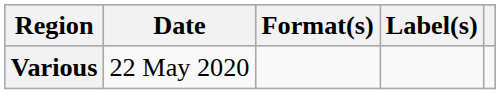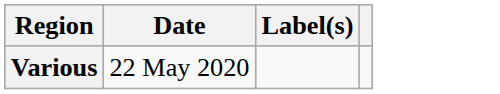 <table class="wikitable plainrowheaders">
 <tr>
 <th scope="col">Region</th>
 <th scope="col">Date</th>
-<th scope="col">Format(s)</th>
 <th scope="col">Label(s)</th>
 <th scope="col"></th>
 </tr>
 <tr>
 <th scope="row">Various</th>
 <td>22 May 2020</td>
 <td></td>
-<td></td>
 <td style="text-align:center;"></td>
 </tr>
 </table>
